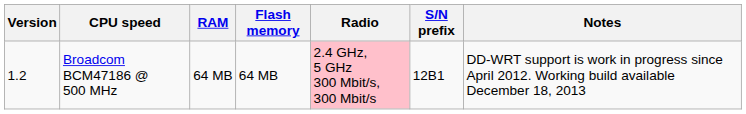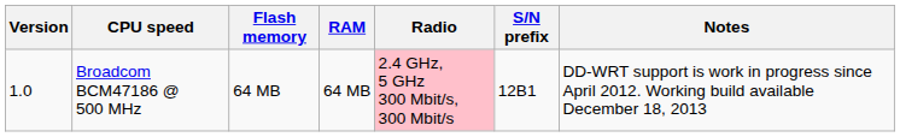 <table class="wikitable">
 <tr>
 <th>Version</th>
 <th>CPU speed</th>
+<th><a href='#'>Flash memory</a></th>
 <th><a href='#'>RAM</a></th>
-<th><a href='#'>Flash memory</a></th>
 <th>Radio</th>
 <th><a href='#'>S/N</a> prefix</th>
 <th>Notes</th>
 </tr>
 <tr>
-<td>1.2</td>
+<td>1.0</td>
 <td><a href='#'>Broadcom</a> BCM47186 @ 500 MHz</td>
 <td>64 MB</td>
 <td>64 MB</td>
 <td style="background: pink;">2.4 GHz, 5 GHz<br>300 Mbit/s, 300 Mbit/s</td>
 <td>12B1</td>
 <td>DD-WRT support is work in progress since April 2012. Working build available December 18, 2013</td>
 </tr>
 </table>
